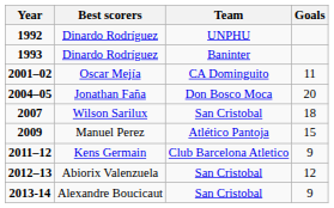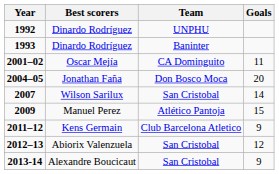 <table class="wikitable" style="text-align:center;">
 <tr>
 <th>Year</th>
 <th>Best scorers</th>
 <th>Team</th>
 <th>Goals</th>
 </tr>
 <tr>
 <td><strong>1992</strong></td>
 <td> <a href='#'>Dinardo Rodríguez</a></td>
 <td><a href='#'>UNPHU</a></td>
 <td></td>
 </tr>
 <tr>
 <td><strong>1993</strong></td>
 <td> <a href='#'>Dinardo Rodríguez</a></td>
 <td><a href='#'>Baninter</a></td>
 <td></td>
 </tr>
 <tr>
 <td><strong>2001–02</strong></td>
 <td> <a href='#'>Oscar Mejía</a></td>
 <td><a href='#'>CA Dominguito</a></td>
 <td>11</td>
 </tr>
 <tr>
 <td><strong>2004–05</strong></td>
 <td> <a href='#'>Jonathan Faña</a></td>
 <td><a href='#'>Don Bosco Moca</a></td>
 <td>20</td>
 </tr>
 <tr>
 <td><strong>2007</strong></td>
 <td> <a href='#'>Wilson Sarilux</a></td>
 <td><a href='#'>San Cristobal</a></td>
-<td>18</td>
+<td>14</td>
 </tr>
 <tr>
 <td><strong>2009</strong></td>
 <td> Manuel Perez</td>
 <td><a href='#'>Atlético Pantoja</a></td>
 <td>15</td>
 </tr>
 <tr>
 <td><strong>2011–12</strong></td>
 <td> <a href='#'>Kens Germain</a></td>
 <td><a href='#'>Club Barcelona Atletico</a></td>
 <td>9</td>
 </tr>
 <tr>
 <td><strong>2012–13</strong></td>
 <td> Abiorix Valenzuela</td>
 <td><a href='#'>San Cristobal</a></td>
 <td>12</td>
 </tr>
 <tr>
 <td><strong>2013-14</strong></td>
 <td> Alexandre Boucicaut</td>
 <td><a href='#'>San Cristobal</a></td>
 <td>9</td>
 </tr>
 </table>
